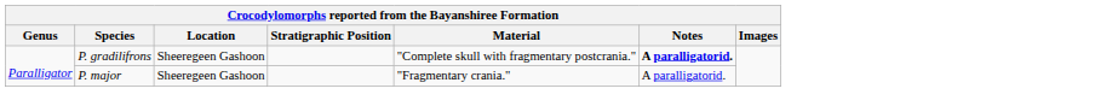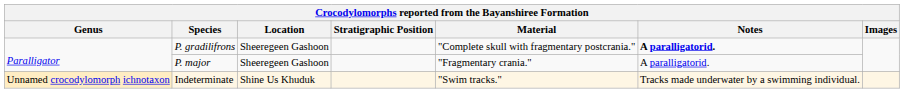 <table class="wikitable" align="center">
 <tr>
 <th colspan="7" align="center"><strong><a href='#'>Crocodylomorphs</a> reported from the Bayanshiree Formation</strong></th>
 </tr>
 <tr>
 <th>Genus</th>
 <th>Species</th>
 <th>Location</th>
 <th>Stratigraphic Position</th>
 <th>Material</th>
 <th>Notes</th>
 <th>Images</th>
 </tr>
 <tr>
 <td rowspan="2"><br><em><a href='#'>Paralligator</a></em></td>
 <td><em>P. gradilifrons</em></td>
 <td>Sheeregeen Gashoon</td>
 <td></td>
 <td>"Complete skull with fragmentary postcrania."</td>
 <td><strong>A <a href='#'>paralligatorid</a>.</strong></td>
 <td rowspan = 2></td>
 </tr>
 <tr>
 <td><em>P. major</em></td>
 <td>Sheeregeen Gashoon</td>
 <td></td>
 <td>"Fragmentary crania."</td>
 <td>A <a href='#'>paralligatorid</a>.</td>
 </tr>
+<tr>
+<td style="background:#ffedc3;">Unnamed <a href='#'>crocodylomorph</a> <a href='#'>ichnotaxon</a></td>
+<td style="background:#fef6e4;">Indeterminate</td>
+<td style="background:#fef6e4;">Shine Us Khuduk</td>
+<td style="background:#fef6e4;"></td>
+<td style="background:#fef6e4;">"Swim tracks."</td>
+<td style="background:#fef6e4;">Tracks made underwater by a swimming individual.</td>
+<td style="background:#fef6e4;"></td>
+</tr>
 </table>
